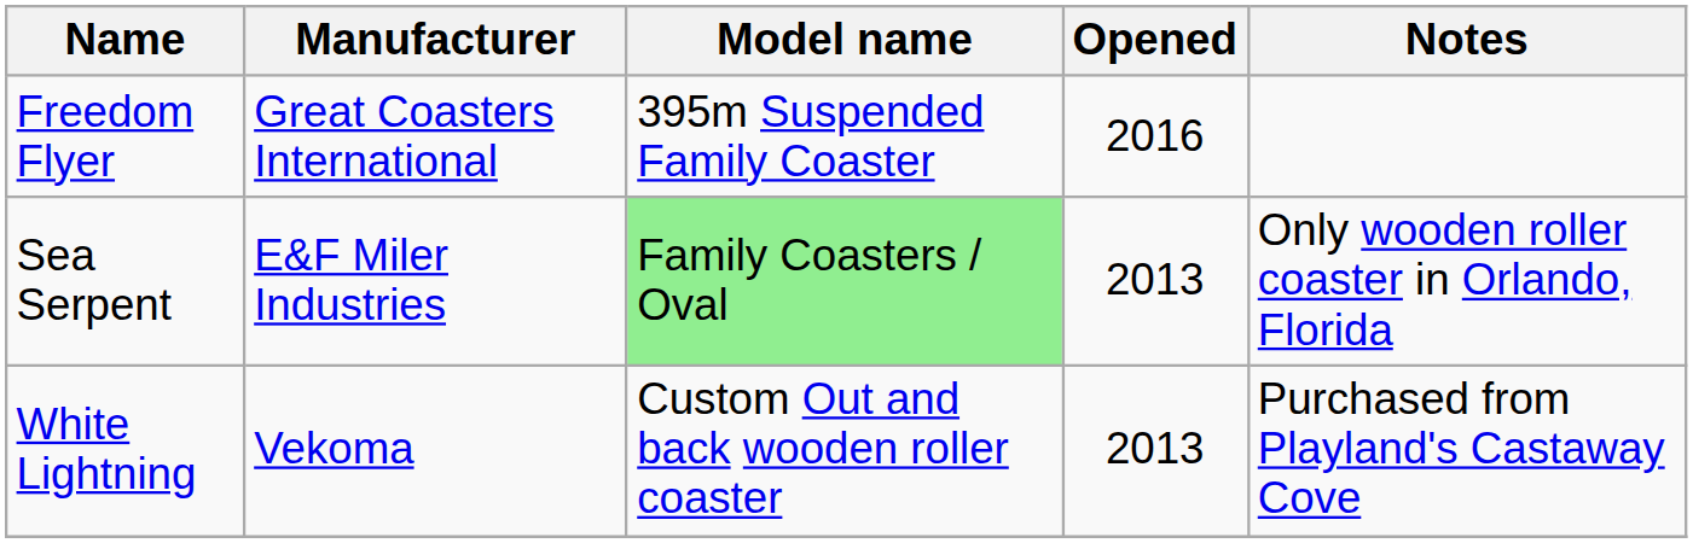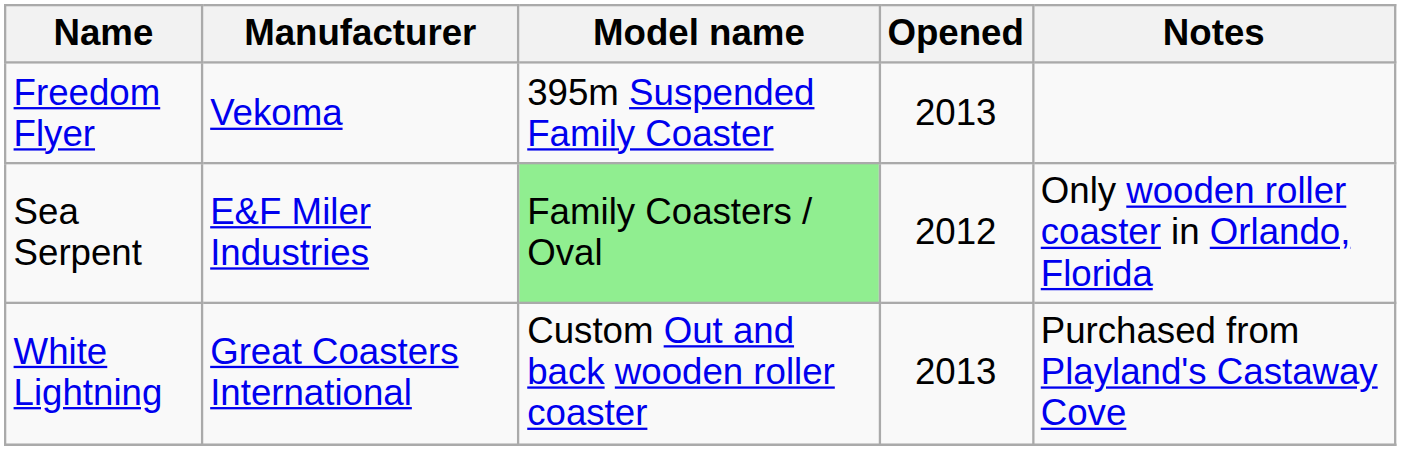 <table class="wikitable sortable">
 <tr>
 <th>Name</th>
 <th>Manufacturer</th>
 <th>Model name</th>
 <th>Opened</th>
 <th>Notes</th>
 </tr>
 <tr>
 <td><a href='#'>Freedom Flyer</a></td>
-<td><a href='#'>Great Coasters International</a></td>
+<td><a href='#'>Vekoma</a></td>
 <td>395m <a href='#'>Suspended Family Coaster</a></td>
-<td align=center>2016</td>
+<td align=center>2013</td>
 <td></td>
 </tr>
 <tr>
 <td>Sea Serpent</td>
 <td><a href='#'>E&F Miler Industries</a></td>
 <td style="background: lightgreen;">Family Coasters / Oval</td>
-<td align=center>2013</td>
+<td align=center>2012</td>
 <td>Only <a href='#'>wooden roller coaster</a> in <a href='#'>Orlando, Florida</a></td>
 </tr>
 <tr>
 <td><a href='#'>White Lightning</a></td>
-<td><a href='#'>Vekoma</a></td>
+<td><a href='#'>Great Coasters International</a></td>
 <td>Custom <a href='#'>Out and back</a> <a href='#'>wooden roller coaster</a></td>
 <td align=center>2013</td>
 <td>Purchased from <a href='#'>Playland's Castaway Cove</a></td>
 </tr>
 <tr>
 </tr>
 </table>
